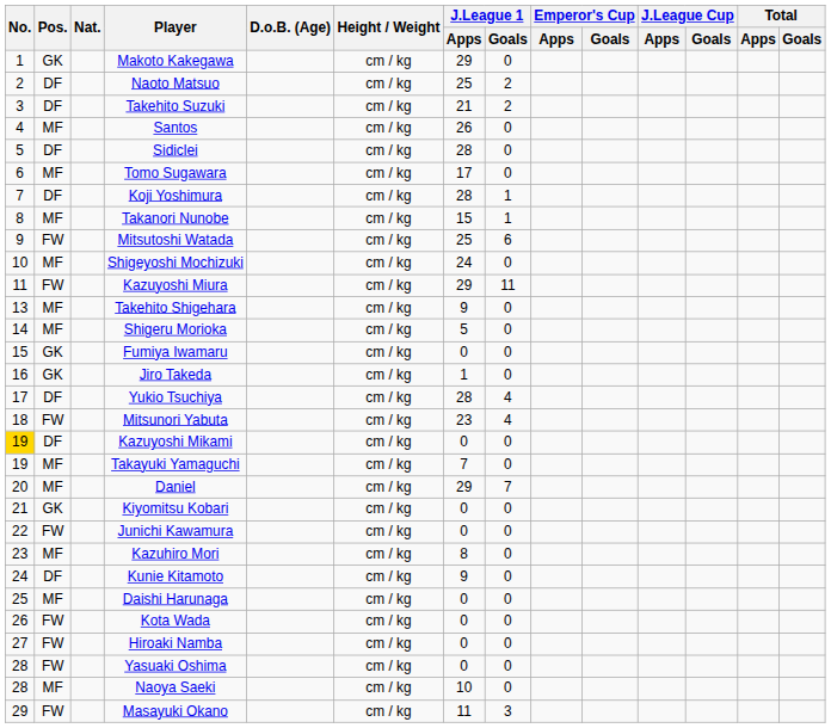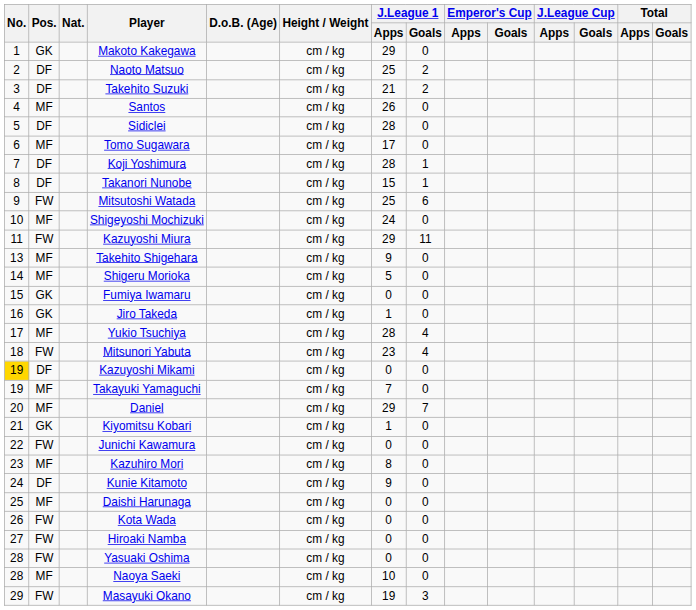 <table class="wikitable" style="text-align:center;">
 <tr>
 <th rowspan="2">No.</th>
 <th rowspan="2">Pos.</th>
 <th rowspan="2">Nat.</th>
 <th rowspan="2">Player</th>
 <th rowspan="2">D.o.B. (Age)</th>
 <th rowspan="2">Height / Weight</th>
 <th colspan="2"><a href='#'>J.League 1</a></th>
 <th colspan="2"><a href='#'>Emperor's Cup</a></th>
 <th colspan="2"><a href='#'>J.League Cup</a></th>
 <th colspan="2">Total</th>
 </tr>
 <tr>
 <th>Apps</th>
 <th>Goals</th>
 <th>Apps</th>
 <th>Goals</th>
 <th>Apps</th>
 <th>Goals</th>
 <th>Apps</th>
 <th>Goals</th>
 </tr>
 <tr>
 <td>1</td>
 <td>GK</td>
 <td></td>
 <td><a href='#'>Makoto Kakegawa</a></td>
 <td></td>
 <td>cm / kg</td>
 <td>29</td>
 <td>0</td>
 <td></td>
 <td></td>
 <td></td>
 <td></td>
 <td></td>
 <td></td>
 </tr>
 <tr>
 <td>2</td>
 <td>DF</td>
 <td></td>
 <td><a href='#'>Naoto Matsuo</a></td>
 <td></td>
 <td>cm / kg</td>
 <td>25</td>
 <td>2</td>
 <td></td>
 <td></td>
 <td></td>
 <td></td>
 <td></td>
 <td></td>
 </tr>
 <tr>
 <td>3</td>
 <td>DF</td>
 <td></td>
 <td><a href='#'>Takehito Suzuki</a></td>
 <td></td>
 <td>cm / kg</td>
 <td>21</td>
 <td>2</td>
 <td></td>
 <td></td>
 <td></td>
 <td></td>
 <td></td>
 <td></td>
 </tr>
 <tr>
 <td>4</td>
 <td>MF</td>
 <td></td>
 <td><a href='#'>Santos</a></td>
 <td></td>
 <td>cm / kg</td>
 <td>26</td>
 <td>0</td>
 <td></td>
 <td></td>
 <td></td>
 <td></td>
 <td></td>
 <td></td>
 </tr>
 <tr>
 <td>5</td>
 <td>DF</td>
 <td></td>
 <td><a href='#'>Sidiclei</a></td>
 <td></td>
 <td>cm / kg</td>
 <td>28</td>
 <td>0</td>
 <td></td>
 <td></td>
 <td></td>
 <td></td>
 <td></td>
 <td></td>
 </tr>
 <tr>
 <td>6</td>
 <td>MF</td>
 <td></td>
 <td><a href='#'>Tomo Sugawara</a></td>
 <td></td>
 <td>cm / kg</td>
 <td>17</td>
 <td>0</td>
 <td></td>
 <td></td>
 <td></td>
 <td></td>
 <td></td>
 <td></td>
 </tr>
 <tr>
 <td>7</td>
 <td>DF</td>
 <td></td>
 <td><a href='#'>Koji Yoshimura</a></td>
 <td></td>
 <td>cm / kg</td>
 <td>28</td>
 <td>1</td>
 <td></td>
 <td></td>
 <td></td>
 <td></td>
 <td></td>
 <td></td>
 </tr>
 <tr>
 <td>8</td>
-<td>MF</td>
+<td>DF</td>
 <td></td>
 <td><a href='#'>Takanori Nunobe</a></td>
 <td></td>
 <td>cm / kg</td>
 <td>15</td>
 <td>1</td>
 <td></td>
 <td></td>
 <td></td>
 <td></td>
 <td></td>
 <td></td>
 </tr>
 <tr>
 <td>9</td>
 <td>FW</td>
 <td></td>
 <td><a href='#'>Mitsutoshi Watada</a></td>
 <td></td>
 <td>cm / kg</td>
 <td>25</td>
 <td>6</td>
 <td></td>
 <td></td>
 <td></td>
 <td></td>
 <td></td>
 <td></td>
 </tr>
 <tr>
 <td>10</td>
 <td>MF</td>
 <td></td>
 <td><a href='#'>Shigeyoshi Mochizuki</a></td>
 <td></td>
 <td>cm / kg</td>
 <td>24</td>
 <td>0</td>
 <td></td>
 <td></td>
 <td></td>
 <td></td>
 <td></td>
 <td></td>
 </tr>
 <tr>
 <td>11</td>
 <td>FW</td>
 <td></td>
 <td><a href='#'>Kazuyoshi Miura</a></td>
 <td></td>
 <td>cm / kg</td>
 <td>29</td>
 <td>11</td>
 <td></td>
 <td></td>
 <td></td>
 <td></td>
 <td></td>
 <td></td>
 </tr>
 <tr>
 <td>13</td>
 <td>MF</td>
 <td></td>
 <td><a href='#'>Takehito Shigehara</a></td>
 <td></td>
 <td>cm / kg</td>
 <td>9</td>
 <td>0</td>
 <td></td>
 <td></td>
 <td></td>
 <td></td>
 <td></td>
 <td></td>
 </tr>
 <tr>
 <td>14</td>
 <td>MF</td>
 <td></td>
 <td><a href='#'>Shigeru Morioka</a></td>
 <td></td>
 <td>cm / kg</td>
 <td>5</td>
 <td>0</td>
 <td></td>
 <td></td>
 <td></td>
 <td></td>
 <td></td>
 <td></td>
 </tr>
 <tr>
 <td>15</td>
 <td>GK</td>
 <td></td>
 <td><a href='#'>Fumiya Iwamaru</a></td>
 <td></td>
 <td>cm / kg</td>
 <td>0</td>
 <td>0</td>
 <td></td>
 <td></td>
 <td></td>
 <td></td>
 <td></td>
 <td></td>
 </tr>
 <tr>
 <td>16</td>
 <td>GK</td>
 <td></td>
 <td><a href='#'>Jiro Takeda</a></td>
 <td></td>
 <td>cm / kg</td>
 <td>1</td>
 <td>0</td>
 <td></td>
 <td></td>
 <td></td>
 <td></td>
 <td></td>
 <td></td>
 </tr>
 <tr>
 <td>17</td>
-<td>DF</td>
+<td>MF</td>
 <td></td>
 <td><a href='#'>Yukio Tsuchiya</a></td>
 <td></td>
 <td>cm / kg</td>
 <td>28</td>
 <td>4</td>
 <td></td>
 <td></td>
 <td></td>
 <td></td>
 <td></td>
 <td></td>
 </tr>
 <tr>
 <td>18</td>
 <td>FW</td>
 <td></td>
 <td><a href='#'>Mitsunori Yabuta</a></td>
 <td></td>
 <td>cm / kg</td>
 <td>23</td>
 <td>4</td>
 <td></td>
 <td></td>
 <td></td>
 <td></td>
 <td></td>
 <td></td>
 </tr>
 <tr>
 <td style="background: gold;">19</td>
 <td>DF</td>
 <td></td>
 <td><a href='#'>Kazuyoshi Mikami</a></td>
 <td></td>
 <td>cm / kg</td>
 <td>0</td>
 <td>0</td>
 <td></td>
 <td></td>
 <td></td>
 <td></td>
 <td></td>
 <td></td>
 </tr>
 <tr>
 <td>19</td>
 <td>MF</td>
 <td></td>
 <td><a href='#'>Takayuki Yamaguchi</a></td>
 <td></td>
 <td>cm / kg</td>
 <td>7</td>
 <td>0</td>
 <td></td>
 <td></td>
 <td></td>
 <td></td>
 <td></td>
 <td></td>
 </tr>
 <tr>
 <td>20</td>
 <td>MF</td>
 <td></td>
 <td><a href='#'>Daniel</a></td>
 <td></td>
 <td>cm / kg</td>
 <td>29</td>
 <td>7</td>
 <td></td>
 <td></td>
 <td></td>
 <td></td>
 <td></td>
 <td></td>
 </tr>
 <tr>
 <td>21</td>
 <td>GK</td>
 <td></td>
 <td><a href='#'>Kiyomitsu Kobari</a></td>
 <td></td>
 <td>cm / kg</td>
-<td>0</td>
+<td>1</td>
 <td>0</td>
 <td></td>
 <td></td>
 <td></td>
 <td></td>
 <td></td>
 <td></td>
 </tr>
 <tr>
 <td>22</td>
 <td>FW</td>
 <td></td>
 <td><a href='#'>Junichi Kawamura</a></td>
 <td></td>
 <td>cm / kg</td>
 <td>0</td>
 <td>0</td>
 <td></td>
 <td></td>
 <td></td>
 <td></td>
 <td></td>
 <td></td>
 </tr>
 <tr>
 <td>23</td>
 <td>MF</td>
 <td></td>
 <td><a href='#'>Kazuhiro Mori</a></td>
 <td></td>
 <td>cm / kg</td>
 <td>8</td>
 <td>0</td>
 <td></td>
 <td></td>
 <td></td>
 <td></td>
 <td></td>
 <td></td>
 </tr>
 <tr>
 <td>24</td>
 <td>DF</td>
 <td></td>
 <td><a href='#'>Kunie Kitamoto</a></td>
 <td></td>
 <td>cm / kg</td>
 <td>9</td>
 <td>0</td>
 <td></td>
 <td></td>
 <td></td>
 <td></td>
 <td></td>
 <td></td>
 </tr>
 <tr>
 <td>25</td>
 <td>MF</td>
 <td></td>
 <td><a href='#'>Daishi Harunaga</a></td>
 <td></td>
 <td>cm / kg</td>
 <td>0</td>
 <td>0</td>
 <td></td>
 <td></td>
 <td></td>
 <td></td>
 <td></td>
 <td></td>
 </tr>
 <tr>
 <td>26</td>
 <td>FW</td>
 <td></td>
 <td><a href='#'>Kota Wada</a></td>
 <td></td>
 <td>cm / kg</td>
 <td>0</td>
 <td>0</td>
 <td></td>
 <td></td>
 <td></td>
 <td></td>
 <td></td>
 <td></td>
 </tr>
 <tr>
 <td>27</td>
 <td>FW</td>
 <td></td>
 <td><a href='#'>Hiroaki Namba</a></td>
 <td></td>
 <td>cm / kg</td>
 <td>0</td>
 <td>0</td>
 <td></td>
 <td></td>
 <td></td>
 <td></td>
 <td></td>
 <td></td>
 </tr>
 <tr>
 <td>28</td>
 <td>FW</td>
 <td></td>
 <td><a href='#'>Yasuaki Oshima</a></td>
 <td></td>
 <td>cm / kg</td>
 <td>0</td>
 <td>0</td>
 <td></td>
 <td></td>
 <td></td>
 <td></td>
 <td></td>
 <td></td>
 </tr>
 <tr>
 <td>28</td>
 <td>MF</td>
 <td></td>
 <td><a href='#'>Naoya Saeki</a></td>
 <td></td>
 <td>cm / kg</td>
 <td>10</td>
 <td>0</td>
 <td></td>
 <td></td>
 <td></td>
 <td></td>
 <td></td>
 <td></td>
 </tr>
 <tr>
 <td>29</td>
 <td>FW</td>
 <td></td>
 <td><a href='#'>Masayuki Okano</a></td>
 <td></td>
 <td>cm / kg</td>
-<td>11</td>
+<td>19</td>
 <td>3</td>
 <td></td>
 <td></td>
 <td></td>
 <td></td>
 <td></td>
 <td></td>
 </tr>
 </table>
